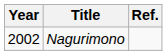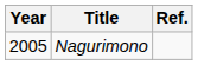 <table class="wikitable">
 <tr>
 <th>Year</th>
 <th>Title</th>
 <th>Ref.</th>
 </tr>
 <tr>
-<td>2002</td>
+<td>2005</td>
 <td><em>Nagurimono</em></td>
 <td></td>
 </tr>
 </table>
